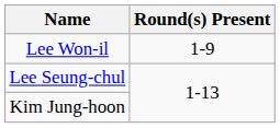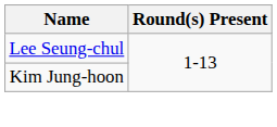 <table class="wikitable" style="text-align:center">
 <tr>
 <th>Name</th>
 <th>Round(s) Present</th>
-</tr>
-<tr>
-<td><a href='#'>Lee Won-il</a></td>
-<td>1-9</td>
 </tr>
 <tr>
 <td><a href='#'>Lee Seung-chul</a></td>
 <td rowspan="2">1-13</td>
 </tr>
 <tr>
 <td>Kim Jung-hoon</td>
 </tr>
 </table>
